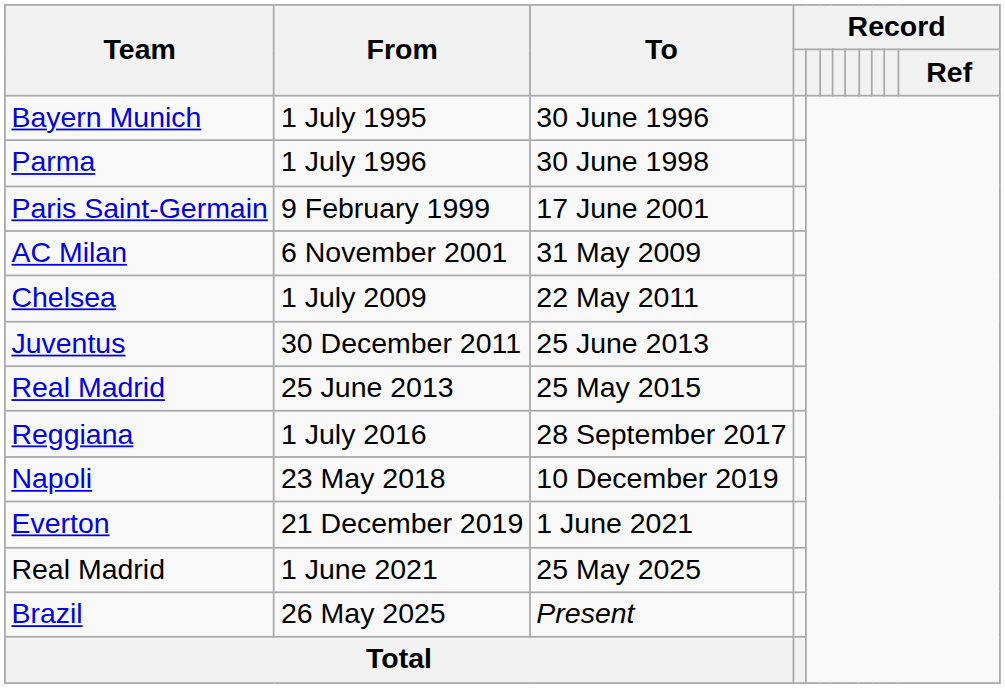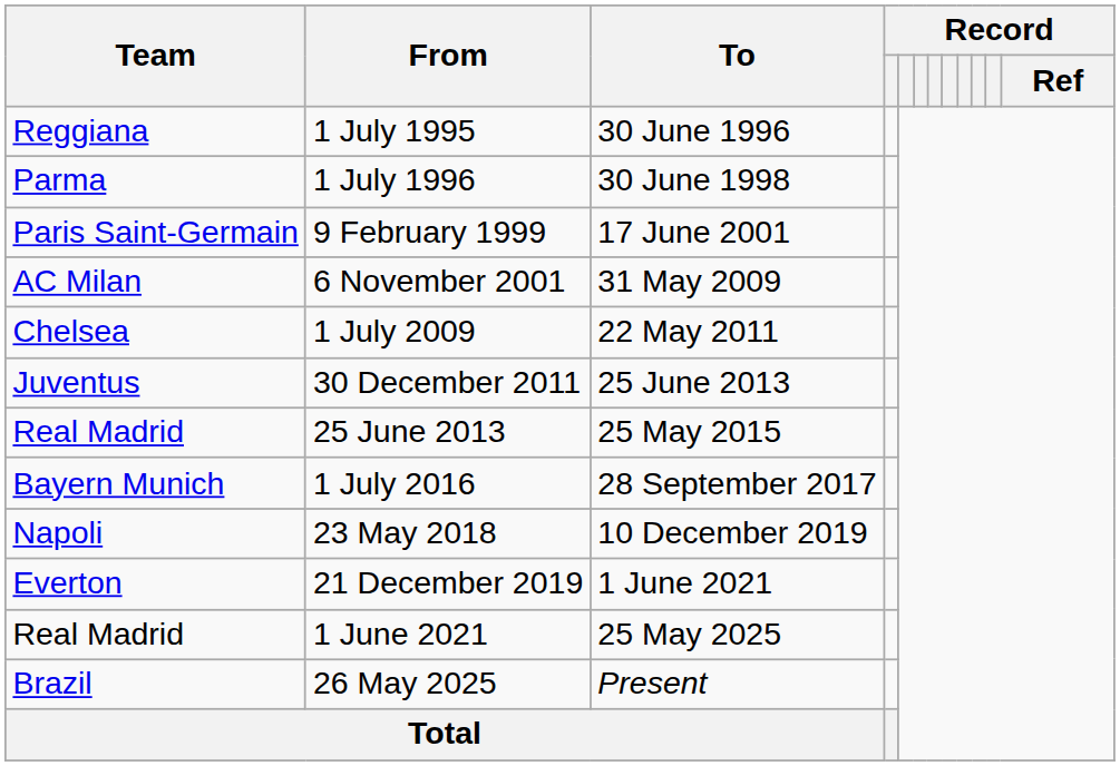 <table class="wikitable" style="text-align: center;">
 <tr>
 <th rowspan=2>Team</th>
 <th rowspan=2>From</th>
 <th rowspan=2>To</th>
 <th colspan=9>Record</th>
 </tr>
 <tr>
 <th></th>
 <th></th>
 <th></th>
 <th></th>
 <th></th>
 <th></th>
 <th></th>
 <th></th>
 <th width=50>Ref</th>
 </tr>
 <tr>
-<td align="left"><a href='#'>Bayern Munich</a></td>
+<td align="left"><a href='#'>Reggiana</a></td>
 <td align="left">1 July 1995</td>
 <td align="left">30 June 1996<br></td>
 <td></td>
 </tr>
 <tr>
 <td align="left"><a href='#'>Parma</a></td>
 <td align="left">1 July 1996</td>
 <td align="left">30 June 1998<br></td>
 <td></td>
 </tr>
 <tr>
 <td align="left"><a href='#'>Paris Saint-Germain</a></td>
 <td align="left">9 February 1999</td>
 <td align="left">17 June 2001<br></td>
 <td></td>
 </tr>
 <tr>
 <td align="left"><a href='#'>AC Milan</a></td>
 <td align="left">6 November 2001</td>
 <td align="left">31 May 2009<br></td>
 <td><br></td>
 </tr>
 <tr>
 <td align="left"><a href='#'>Chelsea</a></td>
 <td align="left">1 July 2009</td>
 <td align="left">22 May 2011<br></td>
 <td></td>
 </tr>
 <tr>
 <td align="left"><a href='#'>Juventus</a></td>
 <td align="left">30 December 2011</td>
 <td align="left">25 June 2013<br></td>
 <td></td>
 </tr>
 <tr>
 <td align="left"><a href='#'>Real Madrid</a></td>
 <td align="left">25 June 2013</td>
 <td align="left">25 May 2015<br></td>
 <td></td>
 </tr>
 <tr>
-<td align="left"><a href='#'>Reggiana</a></td>
+<td align="left"><a href='#'>Bayern Munich</a></td>
 <td align="left">1 July 2016</td>
 <td align="left">28 September 2017<br></td>
 <td></td>
 </tr>
 <tr>
 <td align="left"><a href='#'>Napoli</a></td>
 <td align="left">23 May 2018</td>
 <td align="left">10 December 2019<br></td>
 <td></td>
 </tr>
 <tr>
 <td align="left"><a href='#'>Everton</a></td>
 <td align="left">21 December 2019</td>
 <td align="left">1 June 2021<br></td>
 <td></td>
 </tr>
 <tr>
 <td align="left">Real Madrid</td>
 <td align="left"=>1 June 2021</td>
 <td align="left">25 May 2025<br></td>
 <td></td>
 </tr>
 <tr>
 <td align="left"><a href='#'>Brazil</a></td>
 <td align="left"=>26 May 2025</td>
 <td align="left"><em>Present</em><br></td>
 <td></td>
 </tr>
 <tr>
 <th colspan="3">Total<br></th>
 <th></th>
 </tr>
 </table>
